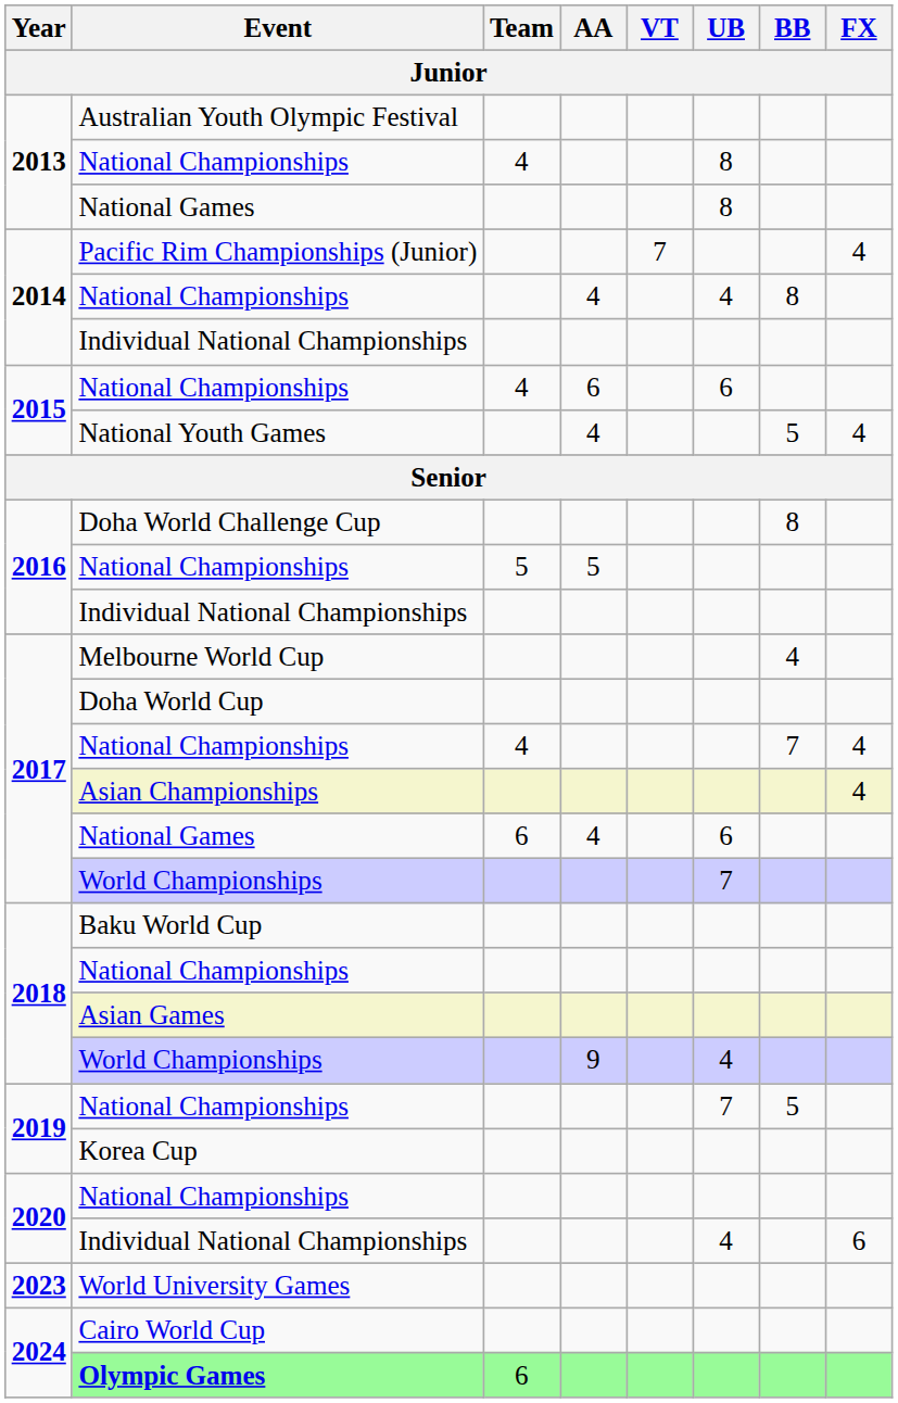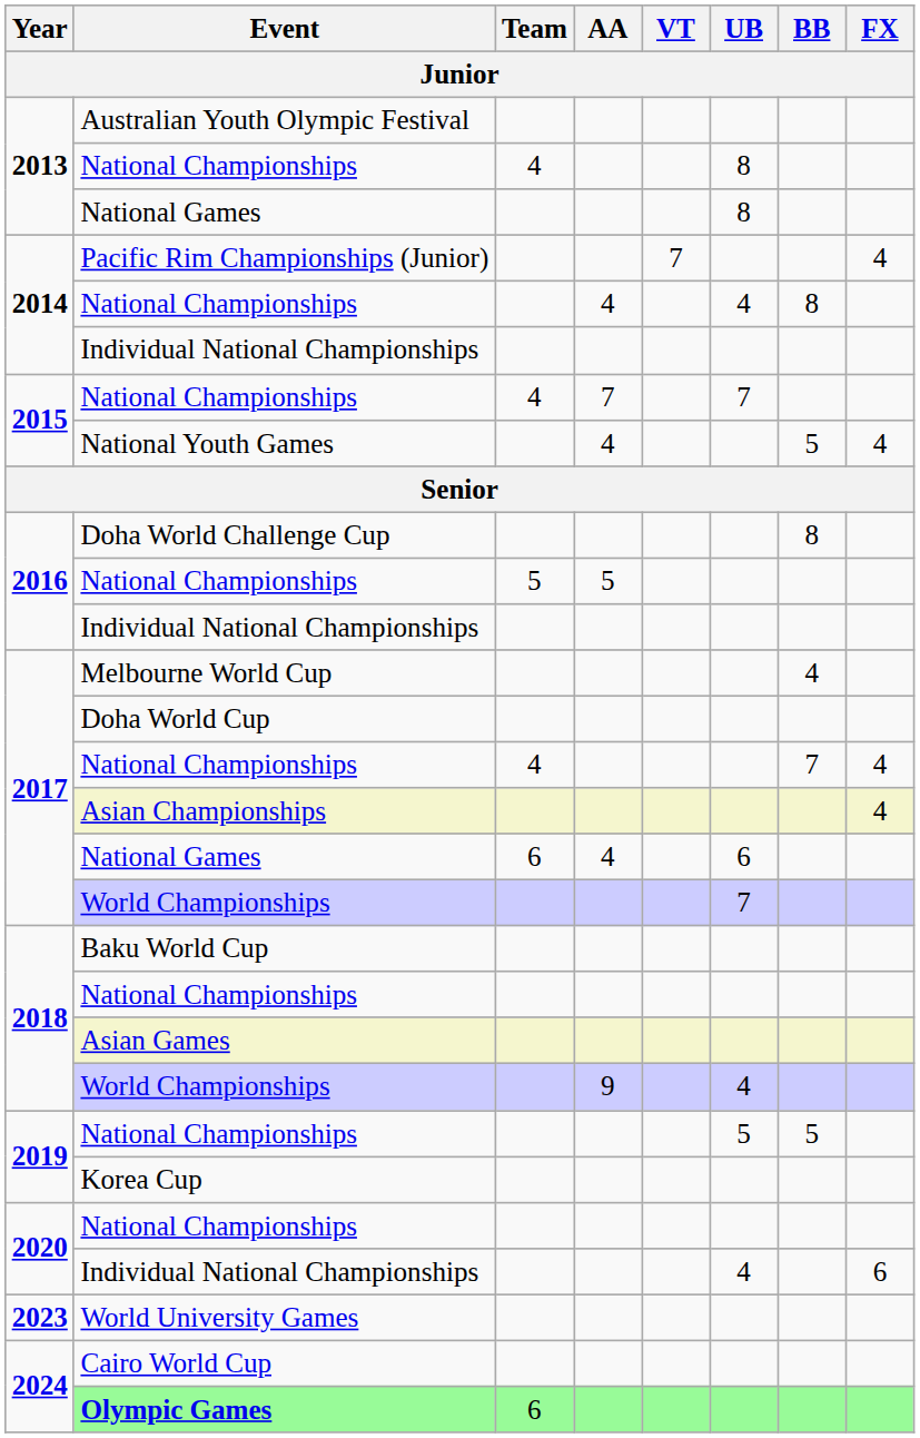 <table class="wikitable" style="text-align:center; font-size:95%;">
 <tr>
 <th align=center>Year</th>
 <th align=center>Event</th>
 <th style="width:30px;">Team</th>
 <th style="width:30px;">AA</th>
 <th style="width:30px;"><a href='#'>VT</a></th>
 <th style="width:30px;"><a href='#'>UB</a></th>
 <th style="width:30px;"><a href='#'>BB</a></th>
 <th style="width:30px;"><a href='#'>FX</a></th>
 </tr>
 <tr>
 <th colspan="8">Junior</th>
 </tr>
 <tr>
 <td rowspan="3"><strong>2013</strong></td>
 <td align=left>Australian Youth Olympic Festival</td>
 <td></td>
 <td></td>
 <td></td>
 <td></td>
 <td></td>
 <td></td>
 </tr>
 <tr>
 <td align=left><a href='#'>National Championships</a></td>
 <td>4</td>
 <td></td>
 <td></td>
 <td>8</td>
 <td></td>
 <td></td>
 </tr>
 <tr>
 <td align=left>National Games</td>
 <td></td>
 <td></td>
 <td></td>
 <td>8</td>
 <td></td>
 <td></td>
 </tr>
 <tr>
 <td rowspan="3"><strong>2014</strong></td>
 <td align=left><a href='#'>Pacific Rim Championships</a> (Junior)</td>
 <td></td>
 <td></td>
 <td>7</td>
 <td></td>
 <td></td>
 <td>4</td>
 </tr>
 <tr>
 <td align=left><a href='#'>National Championships</a></td>
 <td></td>
 <td>4</td>
 <td></td>
 <td>4</td>
 <td>8</td>
 <td></td>
 </tr>
 <tr>
 <td align=left>Individual National Championships</td>
 <td></td>
 <td></td>
 <td></td>
 <td></td>
 <td></td>
 <td></td>
 </tr>
 <tr>
 <td rowspan="2"><strong><a href='#'>2015</a></strong></td>
 <td align=left><a href='#'>National Championships</a></td>
 <td>4</td>
-<td>6</td>
+<td>7</td>
 <td></td>
-<td>6</td>
+<td>7</td>
 <td></td>
 <td></td>
 </tr>
 <tr>
 <td align=left>National Youth Games</td>
 <td></td>
 <td>4</td>
 <td></td>
 <td></td>
 <td>5</td>
 <td>4</td>
 </tr>
 <tr>
 <th colspan="8">Senior</th>
 </tr>
 <tr>
 <td rowspan="3"><strong><a href='#'>2016</a></strong></td>
 <td align=left>Doha World Challenge Cup</td>
 <td></td>
 <td></td>
 <td></td>
 <td></td>
 <td>8</td>
 <td></td>
 </tr>
 <tr>
 <td align=left><a href='#'>National Championships</a></td>
 <td>5</td>
 <td>5</td>
 <td></td>
 <td></td>
 <td></td>
 <td></td>
 </tr>
 <tr>
 <td align=left>Individual National Championships</td>
 <td></td>
 <td></td>
 <td></td>
 <td></td>
 <td></td>
 <td></td>
 </tr>
 <tr>
 <td rowspan="6"><strong><a href='#'>2017</a></strong></td>
 <td align=left>Melbourne World Cup</td>
 <td></td>
 <td></td>
 <td></td>
 <td></td>
 <td>4</td>
 <td></td>
 </tr>
 <tr>
 <td align=left>Doha World Cup</td>
 <td></td>
 <td></td>
 <td></td>
 <td></td>
 <td></td>
 <td></td>
 </tr>
 <tr>
 <td align=left><a href='#'>National Championships</a></td>
 <td>4</td>
 <td></td>
 <td></td>
 <td></td>
 <td>7</td>
 <td>4</td>
 </tr>
 <tr bgcolor=#F5F6CE>
 <td align=left><a href='#'>Asian Championships</a></td>
 <td></td>
 <td></td>
 <td></td>
 <td></td>
 <td></td>
 <td>4</td>
 </tr>
 <tr>
 <td align=left><a href='#'>National Games</a></td>
 <td>6</td>
 <td>4</td>
 <td></td>
 <td>6</td>
 <td></td>
 <td></td>
 </tr>
 <tr bgcolor=#CCCCFF>
 <td align=left><a href='#'>World Championships</a></td>
 <td></td>
 <td></td>
 <td></td>
 <td>7</td>
 <td></td>
 <td></td>
 </tr>
 <tr>
 <td rowspan="4"><strong><a href='#'>2018</a></strong></td>
 <td align=left>Baku World Cup</td>
 <td></td>
 <td></td>
 <td></td>
 <td></td>
 <td></td>
 <td></td>
 </tr>
 <tr>
 <td align=left><a href='#'>National Championships</a></td>
 <td></td>
 <td></td>
 <td></td>
 <td></td>
 <td></td>
 <td></td>
 </tr>
 <tr bgcolor=#F5F6CE>
 <td align=left><a href='#'>Asian Games</a></td>
 <td></td>
 <td></td>
 <td></td>
 <td></td>
 <td></td>
 <td></td>
 </tr>
 <tr bgcolor=#CCCCFF>
 <td align=left><a href='#'>World Championships</a></td>
 <td></td>
 <td>9</td>
 <td></td>
 <td>4</td>
 <td></td>
 <td></td>
 </tr>
 <tr>
 <td rowspan="2"><strong><a href='#'>2019</a></strong></td>
 <td align=left><a href='#'>National Championships</a></td>
 <td></td>
 <td></td>
 <td></td>
-<td>7</td>
+<td>5</td>
 <td>5</td>
 <td></td>
 </tr>
 <tr>
 <td align=left>Korea Cup</td>
 <td></td>
 <td></td>
 <td></td>
 <td></td>
 <td></td>
 <td></td>
 </tr>
 <tr>
 <td rowspan="2"><a href='#'><strong>2020</strong></a></td>
 <td align=left><a href='#'>National Championships</a></td>
 <td></td>
 <td></td>
 <td></td>
 <td></td>
 <td></td>
 <td></td>
 </tr>
 <tr>
 <td align=left>Individual National Championships</td>
 <td></td>
 <td></td>
 <td></td>
 <td>4</td>
 <td></td>
 <td>6</td>
 </tr>
 <tr>
 <td rowspan="1"><strong><a href='#'>2023</a></strong></td>
 <td align=left><a href='#'>World University Games</a></td>
 <td></td>
 <td></td>
 <td></td>
 <td></td>
 <td></td>
 <td></td>
 </tr>
 <tr>
 <td rowspan="2"><strong><a href='#'>2024</a></strong></td>
 <td align=left><a href='#'>Cairo World Cup</a></td>
 <td></td>
 <td></td>
 <td></td>
 <td></td>
 <td></td>
 <td></td>
 </tr>
 <tr bgcolor=98FB98>
 <td align=left><strong><a href='#'>Olympic Games</a></strong></td>
 <td>6</td>
 <td></td>
 <td></td>
 <td></td>
 <td></td>
 <td></td>
 </tr>
 </table>
